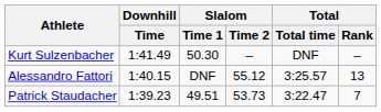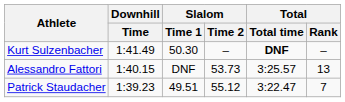 <table class="wikitable" style="font-size:90%">
 <tr>
 <th rowspan="2">Athlete</th>
 <th>Downhill</th>
 <th colspan="2">Slalom</th>
 <th colspan="2">Total</th>
 </tr>
 <tr>
 <th>Time</th>
 <th>Time 1</th>
 <th>Time 2</th>
 <th>Total time</th>
 <th>Rank</th>
 </tr>
 <tr>
 <td><a href='#'>Kurt Sulzenbacher</a></td>
 <td align="center">1:41.49</td>
 <td align="center">50.30</td>
 <td align="center">–</td>
-<td align="center">DNF</td>
+<td align="center"><strong>DNF</strong></td>
 <td align="center">–</td>
 </tr>
 <tr>
 <td><a href='#'>Alessandro Fattori</a></td>
 <td align="center">1:40.15</td>
 <td align="center">DNF</td>
-<td align="center">55.12</td>
+<td align="center">53.73</td>
 <td align="center">3:25.57</td>
 <td align="center">13</td>
 </tr>
 <tr>
 <td><a href='#'>Patrick Staudacher</a></td>
 <td align="center">1:39.23</td>
 <td align="center">49.51</td>
-<td align="center">53.73</td>
+<td align="center">55.12</td>
 <td align="center">3:22.47</td>
 <td align="center">7</td>
 </tr>
 </table>
